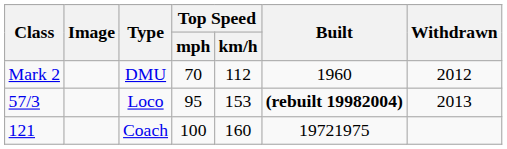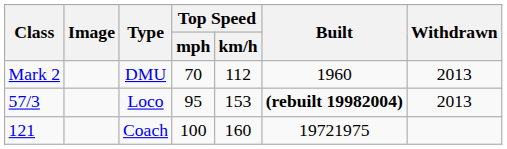 <table class="wikitable">
 <tr>
 <th rowspan="2">Class</th>
 <th rowspan="2">Image</th>
 <th rowspan="2">Type</th>
 <th colspan="2">Top Speed</th>
 <th rowspan="2">Built</th>
 <th rowspan="2">Withdrawn</th>
 </tr>
 <tr style="background:#f9f9f9;">
 <th>mph</th>
 <th>km/h</th>
 </tr>
 <tr>
 <td><a href='#'>Mark 2</a></td>
 <td align="center"></td>
 <td align="center"><a href='#'>DMU</a></td>
 <td align=center>70</td>
 <td align=center>112</td>
 <td align=center>1960</td>
-<td align=center>2012</td>
+<td align=center>2013</td>
 </tr>
 <tr>
 <td><a href='#'>57/3</a></td>
 <td align="center"></td>
 <td align="center"><a href='#'>Loco</a></td>
 <td align="center">95</td>
 <td align="center">153</td>
 <td align="center"><strong> (rebuilt 19982004)</strong></td>
 <td align="center">2013</td>
 </tr>
 <tr>
 <td><a href='#'>121</a></td>
 <td align="center"></td>
 <td align="center"><a href='#'>Coach</a></td>
 <td align="center">100</td>
 <td align="center">160</td>
 <td align=center>19721975</td>
 <td align=center></td>
 </tr>
 </table>
